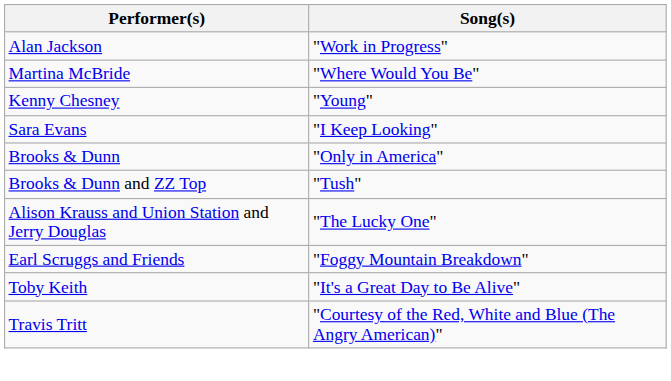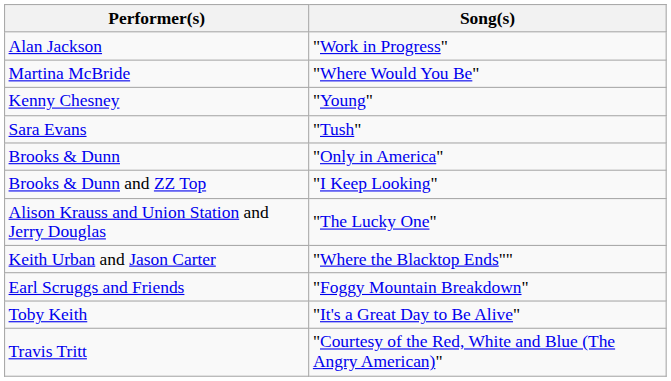 <table class="wikitable">
 <tr>
 <th>Performer(s)</th>
 <th>Song(s)</th>
 </tr>
 <tr>
 <td><a href='#'>Alan Jackson</a></td>
 <td>"<a href='#'>Work in Progress</a>"</td>
 </tr>
 <tr>
 <td><a href='#'>Martina McBride</a></td>
 <td>"<a href='#'>Where Would You Be</a>"</td>
 </tr>
 <tr>
 <td><a href='#'>Kenny Chesney</a></td>
 <td>"<a href='#'>Young</a>"</td>
 </tr>
 <tr>
 <td><a href='#'>Sara Evans</a></td>
-<td>"<a href='#'>I Keep Looking</a>"</td>
+<td>"<a href='#'>Tush</a>"</td>
 </tr>
 <tr>
 <td><a href='#'>Brooks & Dunn</a></td>
 <td>"<a href='#'>Only in America</a>"</td>
 </tr>
 <tr>
 <td><a href='#'>Brooks & Dunn</a> and <a href='#'>ZZ Top</a></td>
-<td>"<a href='#'>Tush</a>"</td>
+<td>"<a href='#'>I Keep Looking</a>"</td>
 </tr>
 <tr>
 <td><a href='#'>Alison Krauss and Union Station</a> and <a href='#'>Jerry Douglas</a></td>
 <td>"<a href='#'>The Lucky One</a>"</td>
+</tr>
+<tr>
+<td><a href='#'>Keith Urban</a> and <a href='#'>Jason Carter</a></td>
+<td>"<a href='#'>Where the Blacktop Ends</a>""</td>
 </tr>
 <tr>
 <td><a href='#'>Earl Scruggs and Friends</a></td>
 <td>"<a href='#'>Foggy Mountain Breakdown</a>"</td>
 </tr>
 <tr>
 <td><a href='#'>Toby Keith</a></td>
 <td>"<a href='#'>It's a Great Day to Be Alive</a>"</td>
 </tr>
 <tr>
 <td><a href='#'>Travis Tritt</a></td>
 <td>"<a href='#'>Courtesy of the Red, White and Blue (The Angry American)</a>"</td>
 </tr>
 </table>
